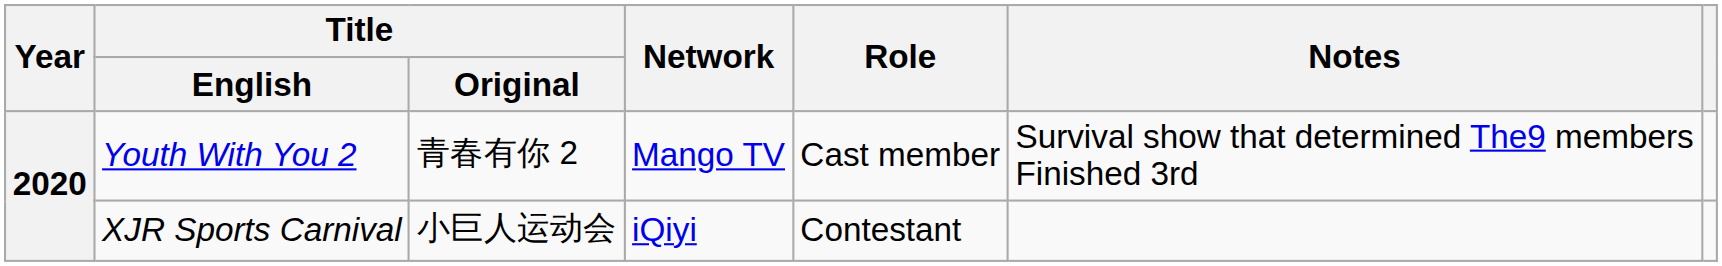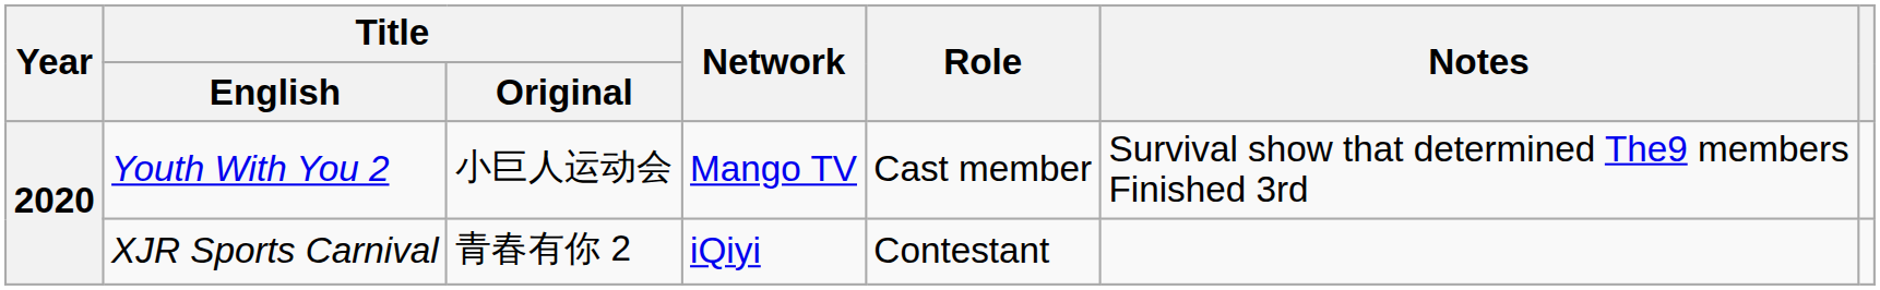 <table class="wikitable sortable plainrowheaders">
 <tr>
 <th scope="col" rowspan="2">Year</th>
 <th scope="col" colspan="2">Title</th>
 <th scope="col" rowspan="2">Network</th>
 <th scope="col" rowspan="2">Role</th>
 <th scope="col" rowspan="2">Notes</th>
 <th scope="col" rowspan="2" class="unsortable"></th>
 </tr>
 <tr>
 <th scope="col">English</th>
 <th scope="col">Original</th>
 </tr>
 <tr>
 <th scope="row" rowspan="2">2020</th>
 <td><em><a href='#'>Youth With You 2</a></em></td>
-<td>青春有你 2</td>
+<td>小巨人运动会</td>
 <td><a href='#'>Mango TV</a></td>
 <td>Cast member</td>
 <td>Survival show that determined <a href='#'>The9</a> members<br>Finished 3rd</td>
 <td></td>
 </tr>
 <tr>
 <td><em>XJR Sports Carnival</em></td>
-<td>小巨人运动会</td>
+<td>青春有你 2</td>
 <td rowspan="1"><a href='#'>iQiyi</a></td>
 <td>Contestant</td>
 <td></td>
 <td></td>
 </tr>
 </table>
